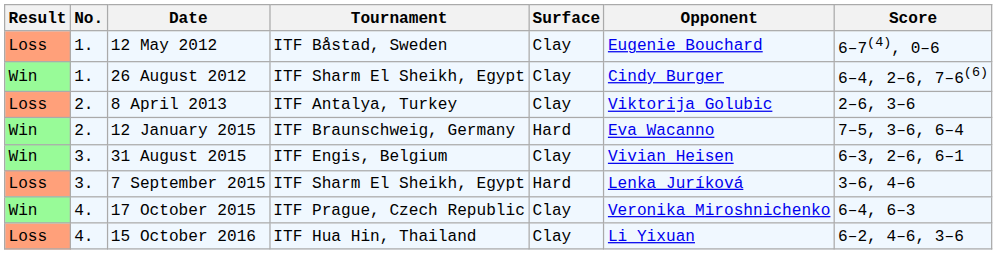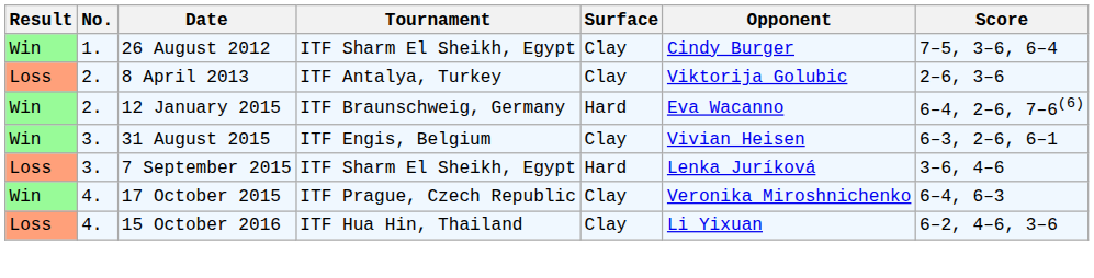 <table class="sortable wikitable">
 <tr>
 <th>Result</th>
 <th>No.</th>
 <th>Date</th>
 <th>Tournament</th>
 <th>Surface</th>
 <th>Opponent</th>
 <th class="unsortable">Score</th>
 </tr>
 <tr style="background:#f0f8ff;">
-<td style="background:#ffa07a;">Loss</td>
-<td>1.</td>
-<td>12 May 2012</td>
-<td>ITF Båstad, Sweden</td>
-<td>Clay</td>
-<td> <a href='#'>Eugenie Bouchard</a></td>
-<td>6–7<sup>(4)</sup>, 0–6</td>
-</tr>
-<tr style="background:#f0f8ff;">
 <td style="background:#98fb98;">Win</td>
 <td>1.</td>
 <td>26 August 2012</td>
 <td>ITF Sharm El Sheikh, Egypt</td>
 <td>Clay</td>
 <td> <a href='#'>Cindy Burger</a></td>
-<td>6–4, 2–6, 7–6<sup>(6)</sup></td>
+<td>7–5, 3–6, 6–4</td>
 </tr>
 <tr style="background:#f0f8ff;">
 <td style="background:#ffa07a;">Loss</td>
 <td>2.</td>
 <td>8 April 2013</td>
 <td>ITF Antalya, Turkey</td>
 <td>Clay</td>
 <td> <a href='#'>Viktorija Golubic</a></td>
 <td>2–6, 3–6</td>
 </tr>
 <tr style="background:#f0f8ff;">
 <td style="background:#98fb98;">Win</td>
 <td>2.</td>
 <td>12 January 2015</td>
 <td>ITF Braunschweig, Germany</td>
 <td>Hard</td>
 <td> <a href='#'>Eva Wacanno</a></td>
-<td>7–5, 3–6, 6–4</td>
+<td>6–4, 2–6, 7–6<sup>(6)</sup></td>
 </tr>
 <tr style="background:#f0f8ff;">
 <td style="background:#98fb98;">Win</td>
 <td>3.</td>
 <td>31 August 2015</td>
 <td>ITF Engis, Belgium</td>
 <td>Clay</td>
 <td> <a href='#'>Vivian Heisen</a></td>
 <td>6–3, 2–6, 6–1</td>
 </tr>
 <tr style="background:#f0f8ff;">
 <td style="background:#ffa07a;">Loss</td>
 <td>3.</td>
 <td>7 September 2015</td>
 <td>ITF Sharm El Sheikh, Egypt</td>
 <td>Hard</td>
 <td> <a href='#'>Lenka Juríková</a></td>
 <td>3–6, 4–6</td>
 </tr>
 <tr style="background:#f0f8ff;">
 <td style="background:#98fb98;">Win</td>
 <td>4.</td>
 <td>17 October 2015</td>
 <td>ITF Prague, Czech Republic</td>
 <td>Clay</td>
 <td> <a href='#'>Veronika Miroshnichenko</a></td>
 <td>6–4, 6–3</td>
 </tr>
 <tr style="background:#f0f8ff;">
 <td style="background:#ffa07a;">Loss</td>
 <td>4.</td>
 <td>15 October 2016</td>
 <td>ITF Hua Hin, Thailand</td>
 <td>Clay</td>
 <td> <a href='#'>Li Yixuan</a></td>
 <td>6–2, 4–6, 3–6</td>
 </tr>
 </table>
